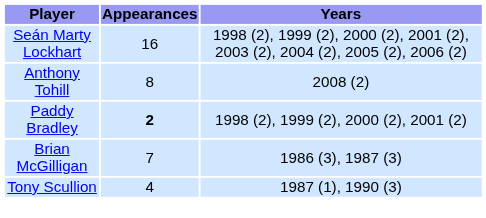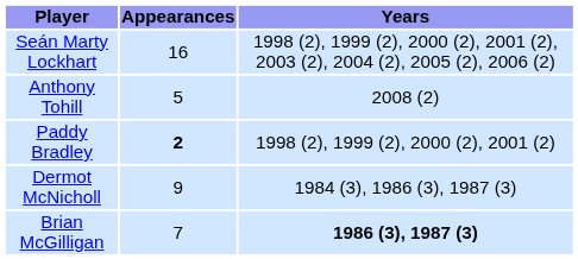 <table width=40%>
 <tr bgcolor=#9799F3>
 <th width=20%>Player</th>
 <th width=20%>Appearances</th>
 <th width=100%>Years</th>
 </tr>
 <tr bgcolor=#D0E7FF>
 <td align=center><a href='#'>Seán Marty Lockhart</a></td>
 <td align=center>16</td>
 <td align=center>1998 (2), 1999 (2), 2000 (2), 2001 (2), 2003 (2), 2004 (2), 2005 (2), 2006 (2)</td>
 </tr>
 <tr bgcolor=#D0E7FF>
 <td align=center><a href='#'>Anthony Tohill</a></td>
-<td align=center>8</td>
+<td align=center>5</td>
 <td align=center>2008 (2)</td>
 </tr>
 <tr bgcolor=#D0E7FF>
 <td align=center><a href='#'>Paddy Bradley</a></td>
 <td align=center><strong>2</strong></td>
 <td align=center>1998 (2), 1999 (2), 2000 (2), 2001 (2)</td>
 </tr>
 <tr bgcolor=#D0E7FF>
+<td align=center><a href='#'>Dermot McNicholl</a></td>
+<td align=center>9</td>
+<td align=center>1984 (3), 1986 (3), 1987 (3)</td>
+</tr>
+<tr bgcolor=#D0E7FF>
 <td align=center><a href='#'>Brian McGilligan</a></td>
 <td align=center>7</td>
-<td align=center>1986 (3), 1987 (3)</td>
-</tr>
-<tr bgcolor=#D0E7FF>
-<td align=center><a href='#'>Tony Scullion</a></td>
-<td align=center>4</td>
-<td align=center>1987 (1), 1990 (3)</td>
+<td align=center><strong>1986 (3), 1987 (3)</strong></td>
 </tr>
 </table>
